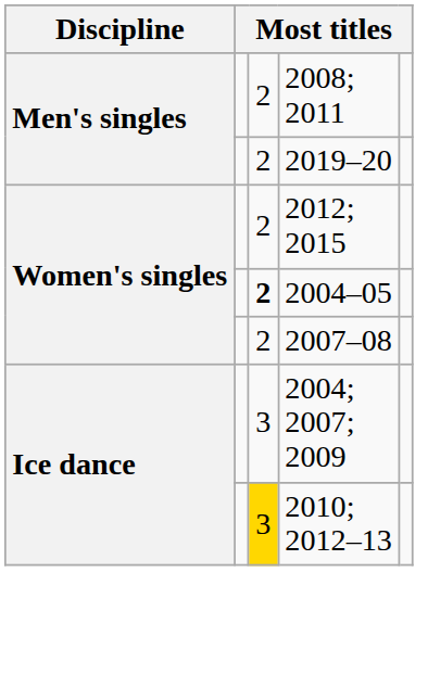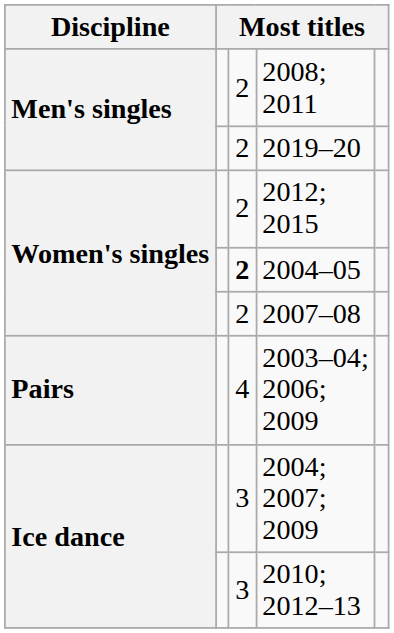 <table class="wikitable unsortable">
 <tr>
 <th scope="col">Discipline</th>
 <th colspan="4" scope="col">Most titles</th>
 </tr>
 <tr>
 <th rowspan="2" scope="row" style="text-align:left">Men's singles</th>
 <td></td>
 <td>2</td>
 <td>2008;<br>2011</td>
 <td></td>
 </tr>
 <tr>
 <td></td>
 <td>2</td>
 <td>2019–20</td>
 <td></td>
 </tr>
 <tr>
 <th rowspan="3" scope="row" style="text-align:left">Women's singles</th>
 <td></td>
 <td>2</td>
 <td>2012;<br>2015</td>
 <td></td>
 </tr>
 <tr>
 <td></td>
 <td><strong>2</strong></td>
 <td>2004–05</td>
 <td></td>
 </tr>
 <tr>
 <td></td>
 <td>2</td>
 <td>2007–08</td>
 <td></td>
 </tr>
 <tr>
+<th scope="row" style="text-align:left">Pairs</th>
+<td></td>
+<td>4</td>
+<td>2003–04;<br>2006;<br>2009</td>
+<td></td>
+</tr>
+<tr>
 <th rowspan="2" scope="row" style="text-align:left">Ice dance</th>
 <td></td>
 <td>3</td>
 <td>2004;<br>2007;<br>2009</td>
 <td></td>
 </tr>
 <tr>
 <td></td>
-<td style="background: gold;">3</td>
+<td>3</td>
 <td>2010;<br>2012–13</td>
 <td></td>
 </tr>
 </table>
